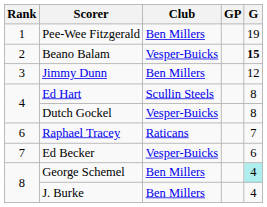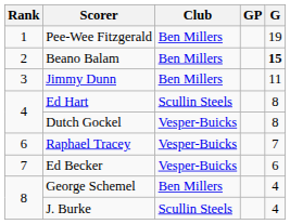 <table class="wikitable">
 <tr>
 <th>Rank</th>
 <th>Scorer</th>
 <th>Club</th>
 <th>GP</th>
 <th>G</th>
 </tr>
 <tr>
 <td align=center>1</td>
 <td>Pee-Wee Fitzgerald</td>
 <td><a href='#'>Ben Millers</a></td>
 <td align=center></td>
 <td align=center>19</td>
 </tr>
 <tr>
 <td align=center>2</td>
 <td>Beano Balam</td>
-<td><a href='#'>Vesper-Buicks</a></td>
+<td><a href='#'>Ben Millers</a></td>
 <td align=center></td>
 <td align=center><strong>15</strong></td>
 </tr>
 <tr>
 <td align=center>3</td>
 <td><a href='#'>Jimmy Dunn</a></td>
 <td><a href='#'>Ben Millers</a></td>
 <td align=center></td>
-<td align=center>12</td>
+<td align=center>11</td>
 </tr>
 <tr>
 <td rowspan=2 align=center>4</td>
 <td><a href='#'>Ed Hart</a></td>
 <td><a href='#'>Scullin Steels</a></td>
 <td align=center></td>
 <td align=center>8</td>
 </tr>
 <tr>
 <td>Dutch Gockel</td>
 <td><a href='#'>Vesper-Buicks</a></td>
 <td align=center></td>
 <td align=center>8</td>
 </tr>
 <tr>
 <td align=center>6</td>
 <td><a href='#'>Raphael Tracey</a></td>
-<td><a href='#'>Raticans</a></td>
+<td><a href='#'>Vesper-Buicks</a></td>
 <td align=center></td>
 <td align=center>7</td>
 </tr>
 <tr>
 <td align=center>7</td>
 <td>Ed Becker</td>
 <td><a href='#'>Vesper-Buicks</a></td>
 <td align=center></td>
 <td align=center>6</td>
 </tr>
 <tr>
 <td rowspan=2 align=center>8</td>
 <td>George Schemel</td>
 <td><a href='#'>Ben Millers</a></td>
 <td align=center></td>
-<td align=center style="background: paleturquoise;">4</td>
+<td align=center>4</td>
 </tr>
 <tr>
 <td>J. Burke</td>
-<td><a href='#'>Ben Millers</a></td>
+<td><a href='#'>Scullin Steels</a></td>
 <td align=center></td>
 <td align=center>4</td>
 </tr>
 </table>
